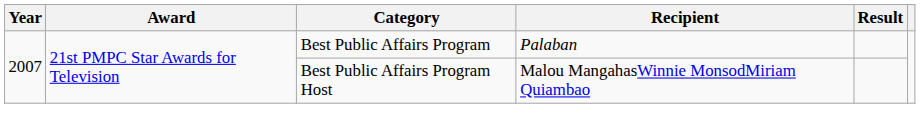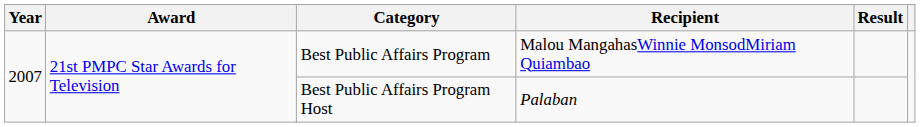 <table class="wikitable">
 <tr>
 <th>Year</th>
 <th>Award</th>
 <th>Category</th>
 <th>Recipient</th>
 <th>Result</th>
 <th></th>
 </tr>
 <tr>
 <td rowspan=2>2007</td>
 <td rowspan=2><a href='#'>21st PMPC Star Awards for Television</a></td>
 <td>Best Public Affairs Program</td>
-<td><em>Palaban</em></td>
+<td>Malou Mangahas<a href='#'>Winnie Monsod</a><a href='#'>Miriam Quiambao</a></td>
 <td></td>
 <td rowspan=2></td>
 </tr>
 <tr>
 <td>Best Public Affairs Program Host</td>
-<td>Malou Mangahas<a href='#'>Winnie Monsod</a><a href='#'>Miriam Quiambao</a></td>
+<td><em>Palaban</em></td>
 <td></td>
 </tr>
 </table>
